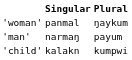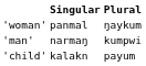 <table>
 <tr>
 <th> </th>
 <th>Singular</th>
 <th>Plural</th>
 </tr>
 <tr>
 <td>'woman'</td>
 <td>panmal</td>
 <td>ŋaykum</td>
 </tr>
 <tr>
 <td>'man'</td>
 <td>narmaŋ</td>
-<td>payum</td>
+<td>kumpwi</td>
 </tr>
 <tr>
 <td>'child'</td>
 <td>kalakn</td>
-<td>kumpwi</td>
+<td>payum</td>
 </tr>
 </table>
